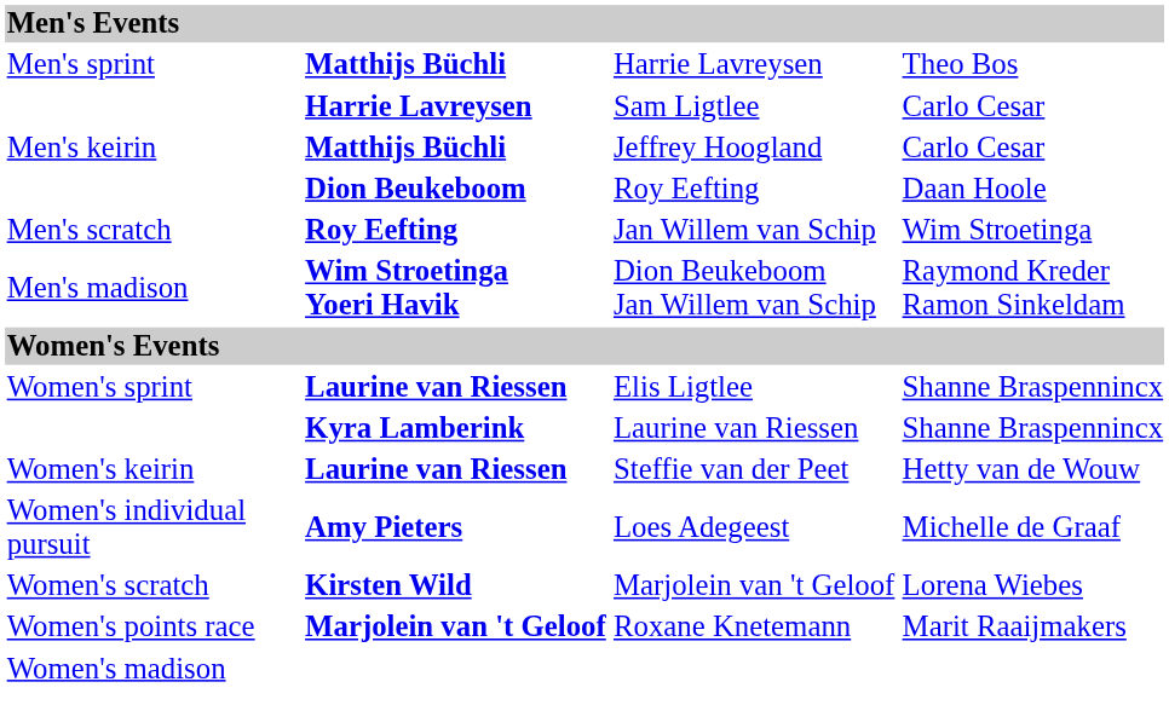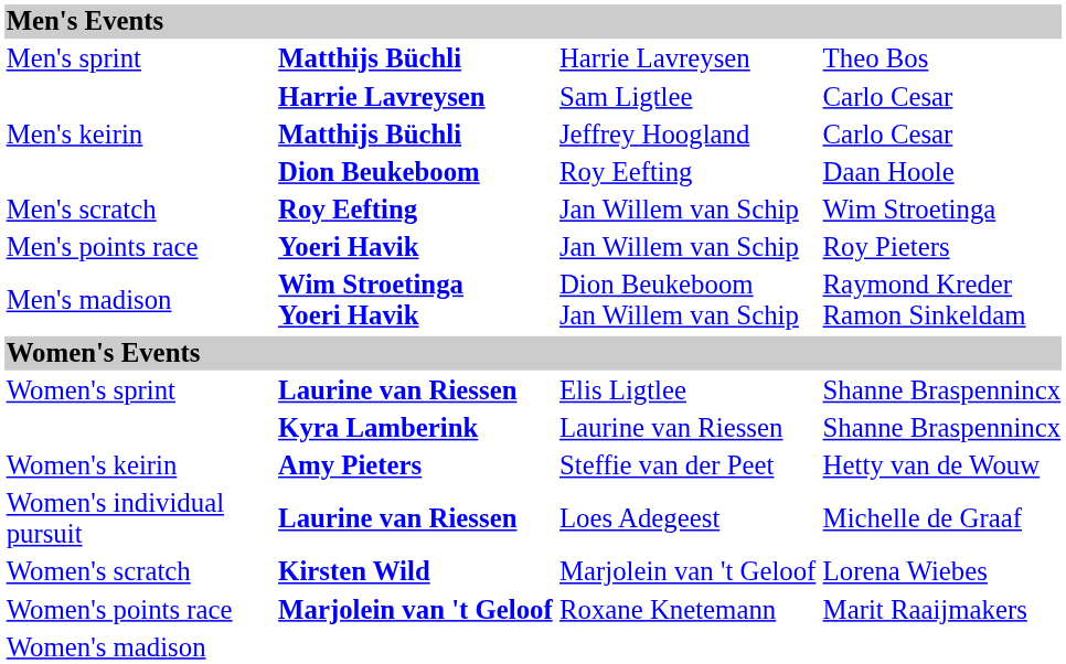 <table>
 <tr bgcolor="#cccccc">
 <td colspan=4><strong>Men's Events</strong></td>
 </tr>
 <tr>
 <td><a href='#'>Men's sprint</a></td>
 <td><strong><a href='#'>Matthijs Büchli</a></strong></td>
 <td><a href='#'>Harrie Lavreysen</a></td>
 <td><a href='#'>Theo Bos</a></td>
 </tr>
 <tr>
 <td></td>
 <td><strong><a href='#'>Harrie Lavreysen</a></strong></td>
 <td><a href='#'>Sam Ligtlee</a></td>
 <td><a href='#'>Carlo Cesar</a></td>
 </tr>
 <tr>
 <td><a href='#'>Men's keirin</a></td>
 <td><strong><a href='#'>Matthijs Büchli</a></strong></td>
 <td><a href='#'>Jeffrey Hoogland</a></td>
 <td><a href='#'>Carlo Cesar</a></td>
 </tr>
 <tr>
 <td></td>
 <td><strong><a href='#'>Dion Beukeboom</a></strong></td>
 <td><a href='#'>Roy Eefting</a></td>
 <td><a href='#'>Daan Hoole</a></td>
 </tr>
 <tr>
 <td><a href='#'>Men's scratch</a></td>
 <td><strong><a href='#'>Roy Eefting</a></strong></td>
 <td><a href='#'>Jan Willem van Schip</a></td>
 <td><a href='#'>Wim Stroetinga</a></td>
 </tr>
 <tr>
+<td><a href='#'>Men's points race</a></td>
+<td><strong><a href='#'>Yoeri Havik</a></strong></td>
+<td><a href='#'>Jan Willem van Schip</a></td>
+<td><a href='#'>Roy Pieters</a></td>
+</tr>
+<tr>
 <td><a href='#'>Men's madison</a></td>
 <td><strong><a href='#'>Wim Stroetinga</a></strong><br><strong><a href='#'>Yoeri Havik</a></strong></td>
 <td><a href='#'>Dion Beukeboom</a><br><a href='#'>Jan Willem van Schip</a></td>
 <td><a href='#'>Raymond Kreder</a><br><a href='#'>Ramon Sinkeldam</a></td>
 </tr>
 <tr bgcolor="#cccccc">
 <td colspan=4><strong>Women's Events</strong></td>
 </tr>
 <tr>
 <td><a href='#'>Women's sprint</a></td>
 <td><strong><a href='#'>Laurine van Riessen</a></strong></td>
 <td><a href='#'>Elis Ligtlee</a></td>
 <td><a href='#'>Shanne Braspennincx</a></td>
 </tr>
 <tr>
 <td></td>
 <td><strong><a href='#'>Kyra Lamberink</a></strong></td>
 <td><a href='#'>Laurine van Riessen</a></td>
 <td><a href='#'>Shanne Braspennincx</a></td>
 </tr>
 <tr>
 <td><a href='#'>Women's keirin</a></td>
-<td><strong><a href='#'>Laurine van Riessen</a></strong></td>
+<td><strong><a href='#'>Amy Pieters</a></strong></td>
 <td><a href='#'>Steffie van der Peet</a></td>
 <td><a href='#'>Hetty van de Wouw</a></td>
 </tr>
 <tr>
 <td width=155><a href='#'>Women's individual pursuit</a></td>
-<td><strong><a href='#'>Amy Pieters</a></strong></td>
+<td><strong><a href='#'>Laurine van Riessen</a></strong></td>
 <td><a href='#'>Loes Adegeest</a></td>
 <td><a href='#'>Michelle de Graaf</a></td>
 </tr>
 <tr>
 <td><a href='#'>Women's scratch</a></td>
 <td><strong><a href='#'>Kirsten Wild</a></strong></td>
 <td><a href='#'>Marjolein van 't Geloof</a></td>
 <td><a href='#'>Lorena Wiebes</a></td>
 </tr>
 <tr>
 <td><a href='#'>Women's points race</a></td>
 <td><strong><a href='#'>Marjolein van 't Geloof</a></strong></td>
 <td><a href='#'>Roxane Knetemann</a></td>
 <td><a href='#'>Marit Raaijmakers</a></td>
 </tr>
 <tr>
 <td><a href='#'>Women's madison</a></td>
 <td></td>
 <td></td>
 <td></td>
 </tr>
 </table>
